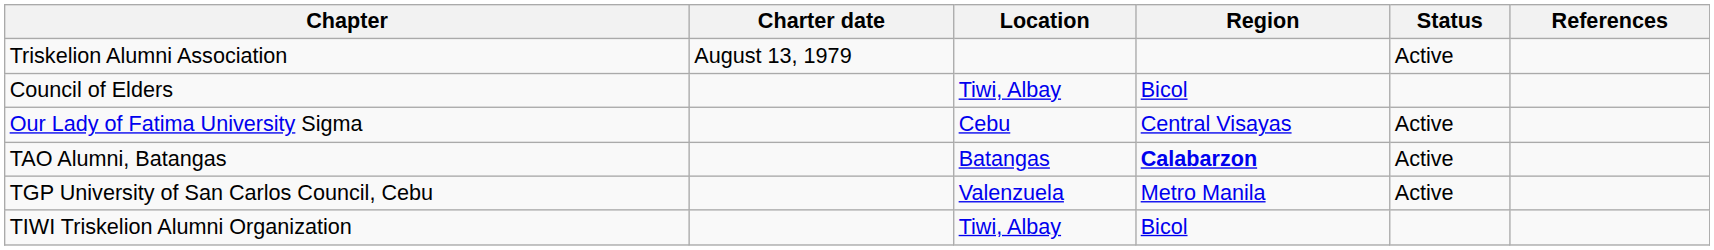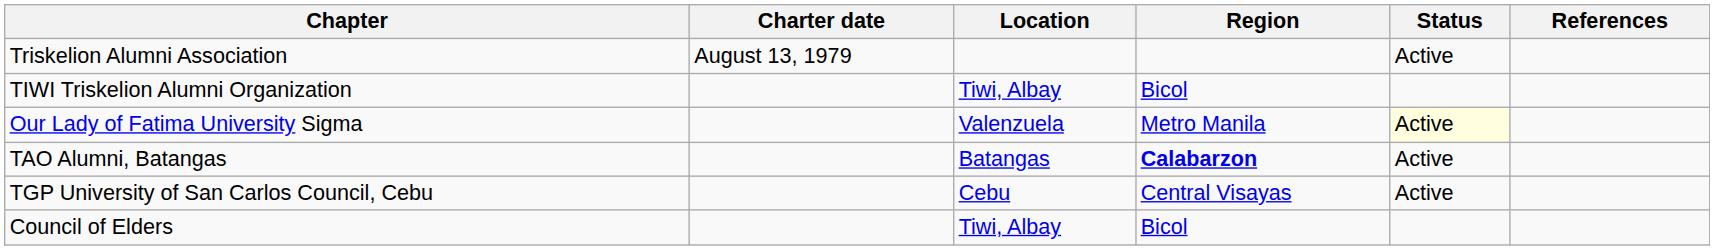 <table class="wikitable sortable" style="width:100%;">
 <tr>
 <th>Chapter</th>
 <th>Charter date</th>
 <th>Location</th>
 <th>Region</th>
 <th>Status</th>
 <th>References</th>
 </tr>
 <tr>
 <td>Triskelion Alumni Association</td>
 <td>August 13, 1979</td>
 <td></td>
 <td></td>
 <td>Active</td>
 <td></td>
 </tr>
 <tr>
-<td>Council of Elders</td>
+<td>TIWI Triskelion Alumni Organization</td>
 <td></td>
 <td><a href='#'>Tiwi, Albay</a></td>
 <td><a href='#'>Bicol</a></td>
 <td></td>
 <td></td>
 </tr>
 <tr>
 <td><a href='#'>Our Lady of Fatima University</a> Sigma</td>
 <td></td>
-<td><a href='#'>Cebu</a></td>
-<td><a href='#'>Central Visayas</a></td>
-<td>Active</td>
+<td><a href='#'>Valenzuela</a></td>
+<td><a href='#'>Metro Manila</a></td>
+<td style="background: lightyellow;">Active</td>
 <td></td>
 </tr>
 <tr>
 <td>TAO Alumni, Batangas</td>
 <td></td>
 <td><a href='#'>Batangas</a></td>
 <td><strong><a href='#'>Calabarzon</a></strong></td>
 <td>Active</td>
 <td></td>
 </tr>
 <tr>
 <td>TGP University of San Carlos Council, Cebu</td>
 <td></td>
-<td><a href='#'>Valenzuela</a></td>
-<td><a href='#'>Metro Manila</a></td>
+<td><a href='#'>Cebu</a></td>
+<td><a href='#'>Central Visayas</a></td>
 <td>Active</td>
 <td></td>
 </tr>
 <tr>
-<td>TIWI Triskelion Alumni Organization</td>
+<td>Council of Elders</td>
 <td></td>
 <td><a href='#'>Tiwi, Albay</a></td>
 <td><a href='#'>Bicol</a></td>
 <td></td>
 <td></td>
 </tr>
 </table>
